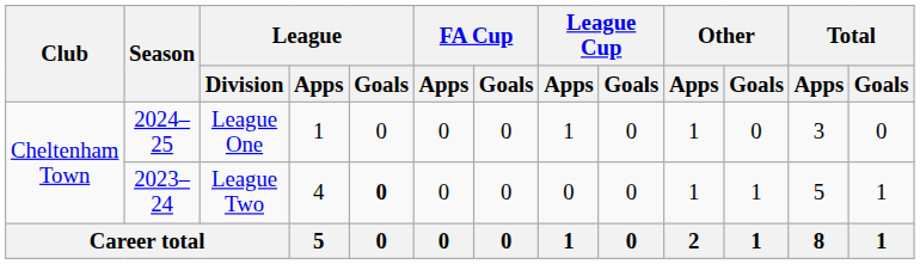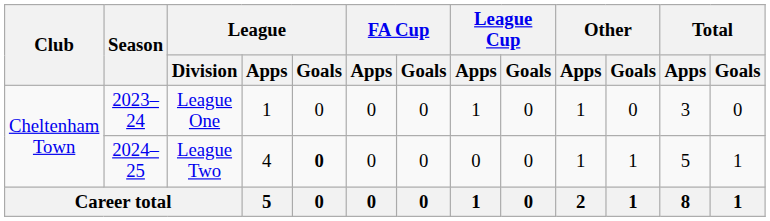 <table class="wikitable" style="text-align: center">
 <tr>
 <th rowspan="2">Club</th>
 <th rowspan="2">Season</th>
 <th colspan="3">League</th>
 <th colspan="2"><a href='#'>FA Cup</a></th>
 <th colspan="2"><a href='#'>League Cup</a></th>
 <th colspan="2">Other</th>
 <th colspan="2">Total</th>
 </tr>
 <tr>
 <th>Division</th>
 <th>Apps</th>
 <th>Goals</th>
 <th>Apps</th>
 <th>Goals</th>
 <th>Apps</th>
 <th>Goals</th>
 <th>Apps</th>
 <th>Goals</th>
 <th>Apps</th>
 <th>Goals</th>
 </tr>
 <tr>
 <td rowspan=2><a href='#'>Cheltenham Town</a></td>
-<td><a href='#'>2024–25</a></td>
+<td><a href='#'>2023–24</a></td>
 <td><a href='#'>League One</a></td>
 <td>1</td>
 <td>0</td>
 <td>0</td>
 <td>0</td>
 <td>1</td>
 <td>0</td>
 <td>1</td>
 <td>0</td>
 <td>3</td>
 <td>0</td>
 </tr>
 <tr>
-<td><a href='#'>2023–24</a></td>
+<td><a href='#'>2024–25</a></td>
 <td><a href='#'>League Two</a></td>
 <td>4</td>
 <td><strong>0</strong></td>
 <td>0</td>
 <td>0</td>
 <td>0</td>
 <td>0</td>
 <td>1</td>
 <td>1</td>
 <td>5</td>
 <td>1</td>
 </tr>
 <tr>
 <th colspan="3">Career total</th>
 <th>5</th>
 <th>0</th>
 <th>0</th>
 <th>0</th>
 <th>1</th>
 <th>0</th>
 <th>2</th>
 <th>1</th>
 <th>8</th>
 <th>1</th>
 </tr>
 </table>
